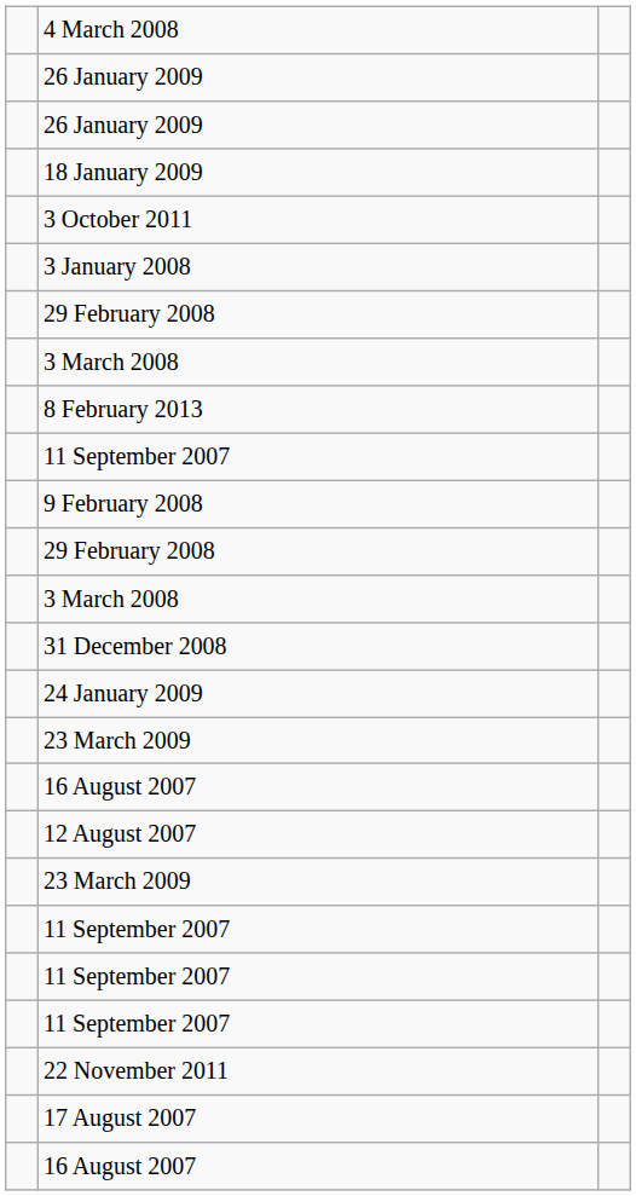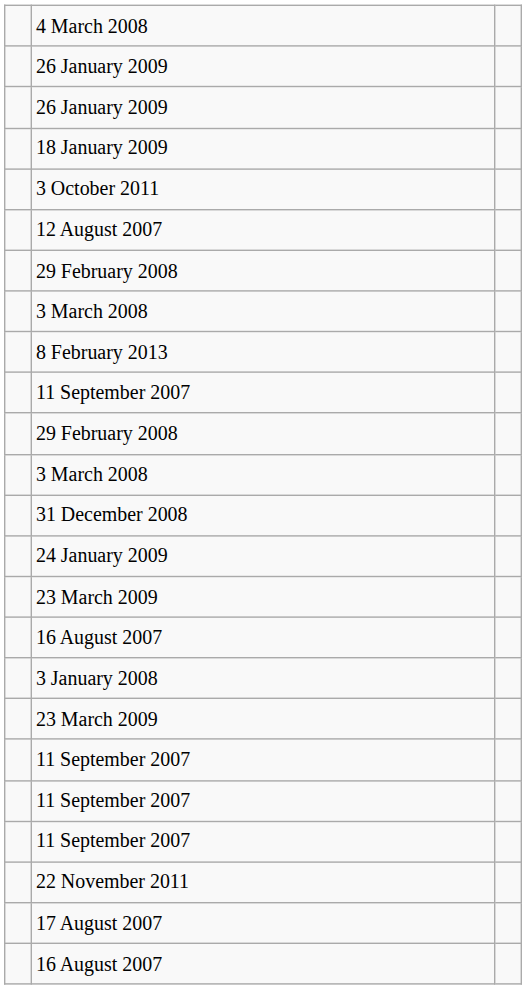 <table class="wikitable" style="font-size: 89%; float: left; width: 26em; margin-right: 1em; height: 700px">
 <tr>
 <td></td>
 <td>4 March 2008</td>
 <td></td>
 </tr>
 <tr>
 <td></td>
 <td>26 January 2009</td>
 <td></td>
 </tr>
 <tr>
 <td></td>
 <td>26 January 2009</td>
 <td></td>
 </tr>
 <tr>
 <td></td>
 <td>18 January 2009</td>
 <td></td>
 </tr>
 <tr>
 <td></td>
 <td>3 October 2011</td>
 <td></td>
 </tr>
 <tr>
 <td></td>
-<td>3 January 2008</td>
+<td>12 August 2007</td>
 <td></td>
 </tr>
 <tr>
 <td></td>
 <td>29 February 2008</td>
 <td></td>
 </tr>
 <tr>
 <td></td>
 <td>3 March 2008</td>
 <td></td>
 </tr>
 <tr>
 <td></td>
 <td>8 February 2013</td>
 <td></td>
 </tr>
 <tr>
 <td></td>
 <td>11 September 2007</td>
-<td></td>
-</tr>
-<tr>
-<td></td>
-<td>9 February 2008</td>
 <td></td>
 </tr>
 <tr>
 <td></td>
 <td>29 February 2008</td>
 <td></td>
 </tr>
 <tr>
 <td></td>
 <td>3 March 2008</td>
 <td></td>
 </tr>
 <tr>
 <td></td>
 <td>31 December 2008</td>
 <td></td>
 </tr>
 <tr>
 <td></td>
 <td>24 January 2009</td>
 <td></td>
 </tr>
 <tr>
 <td></td>
 <td>23 March 2009</td>
 <td></td>
 </tr>
 <tr>
 <td></td>
 <td>16 August 2007</td>
 <td></td>
 </tr>
 <tr>
 <td></td>
-<td>12 August 2007</td>
+<td>3 January 2008</td>
 <td></td>
 </tr>
 <tr>
 <td></td>
 <td>23 March 2009</td>
 <td></td>
 </tr>
 <tr>
 <td></td>
 <td>11 September 2007</td>
 <td></td>
 </tr>
 <tr>
 <td></td>
 <td>11 September 2007</td>
 <td></td>
 </tr>
 <tr>
 <td></td>
 <td>11 September 2007</td>
 <td></td>
 </tr>
 <tr>
 <td></td>
 <td>22 November 2011</td>
 <td></td>
 </tr>
 <tr>
 <td></td>
 <td>17 August 2007</td>
 <td></td>
 </tr>
 <tr>
 <td></td>
 <td>16 August 2007</td>
 <td></td>
 </tr>
 </table>
